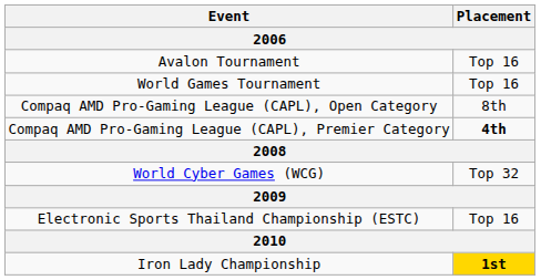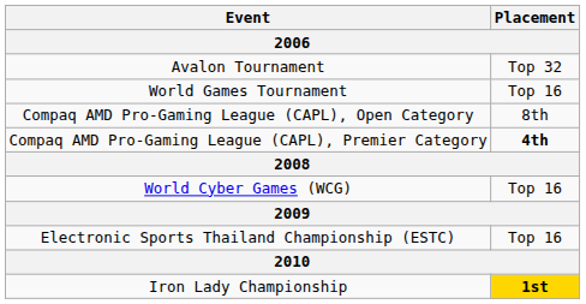 <table class="wikitable" style="text-align: center">
 <tr>
 <th>Event</th>
 <th>Placement</th>
 </tr>
 <tr>
 <th colspan="3">2006</th>
 </tr>
 <tr>
 <td>Avalon Tournament</td>
-<td>Top 16</td>
+<td>Top 32</td>
 </tr>
 <tr>
 <td>World Games Tournament</td>
 <td>Top 16</td>
 </tr>
 <tr>
 <td>Compaq AMD Pro-Gaming League (CAPL), Open Category</td>
 <td>8th</td>
 </tr>
 <tr>
 <td>Compaq AMD Pro-Gaming League (CAPL), Premier Category</td>
 <td><strong>4th</strong></td>
 </tr>
 <tr>
 <th colspan="3">2008</th>
 </tr>
 <tr>
 <td><a href='#'>World Cyber Games</a> (WCG)</td>
-<td>Top 32</td>
+<td>Top 16</td>
 </tr>
 <tr>
 <th colspan="3">2009</th>
 </tr>
 <tr>
 <td>Electronic Sports Thailand Championship (ESTC)</td>
 <td>Top 16</td>
 </tr>
 <tr>
 <th colspan="3">2010</th>
 </tr>
 <tr>
 <td>Iron Lady Championship</td>
 <td style="background-color:Gold;"><strong>1st</strong></td>
 </tr>
 </table>
